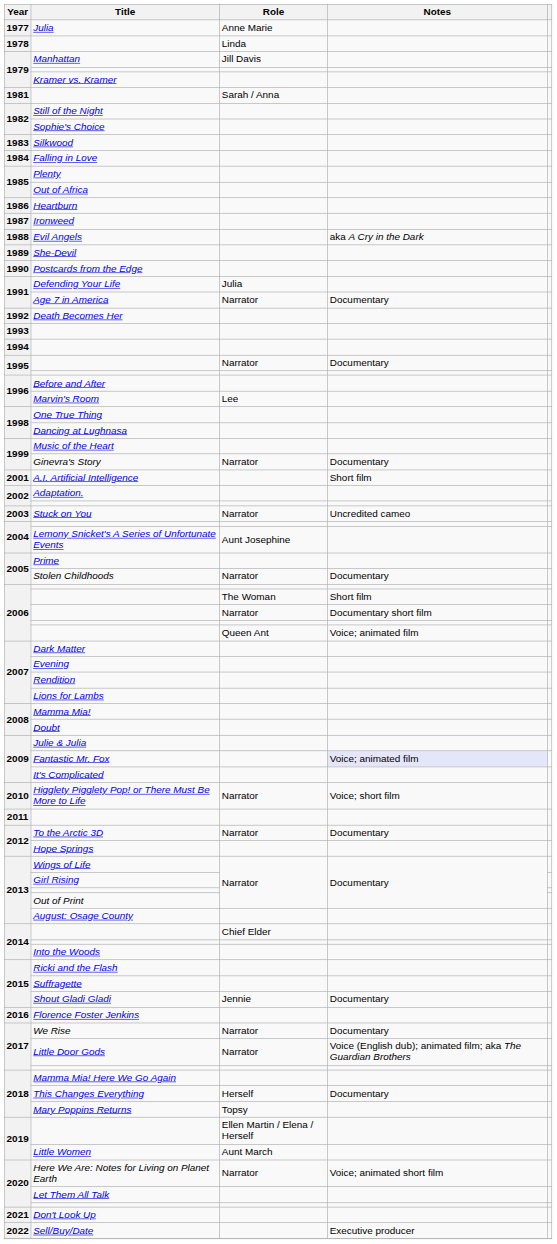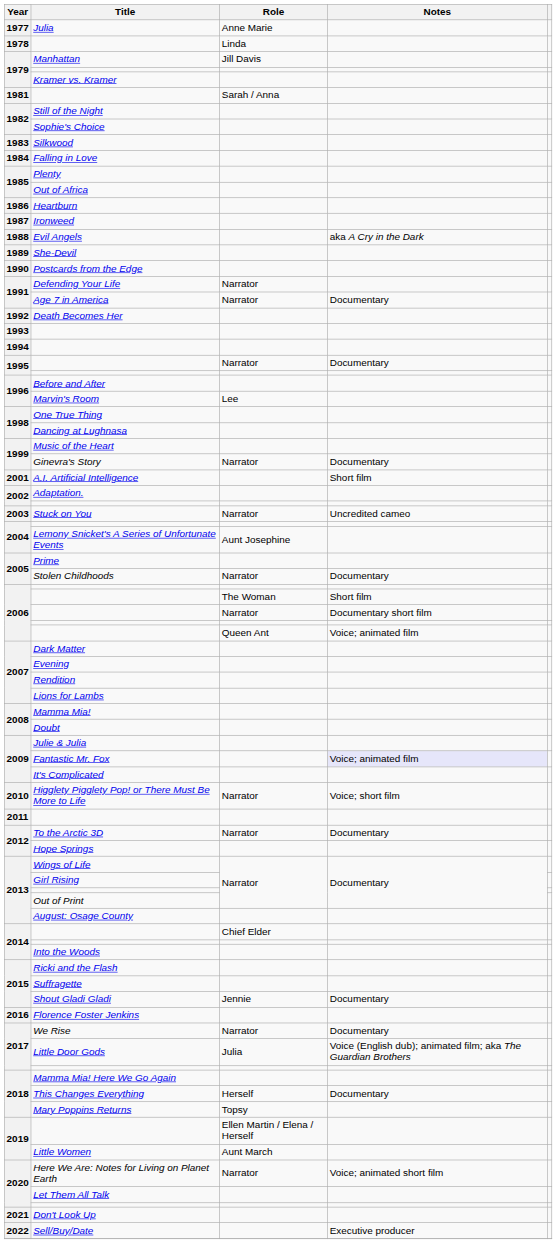 <table class="wikitable plainrowheaders sortable" style="margin-right: 0;">
 <tr>
 <th scope="col">Year</th>
 <th scope="col">Title</th>
 <th scope="col">Role</th>
 <th scope="col" class="unsortable">Notes</th>
 <th scope="col" class="unsortable"></th>
 </tr>
 <tr>
 <th scope="row">1977</th>
 <td><em><a href='#'>Julia</a></em></td>
 <td>Anne Marie</td>
 <td></td>
 <td style="text-align: center;"></td>
 </tr>
 <tr>
 <th scope="row">1978</th>
 <td><em></em></td>
 <td>Linda</td>
 <td></td>
 <td style="text-align: center;"></td>
 </tr>
 <tr>
 <th scope="row" rowspan="3">1979</th>
 <td><em><a href='#'>Manhattan</a></em></td>
 <td>Jill Davis</td>
 <td></td>
 <td style="text-align: center;"></td>
 </tr>
 <tr>
 <td><em></em></td>
 <td></td>
 <td></td>
 <td style="text-align: center;"></td>
 </tr>
 <tr>
 <td><em><a href='#'>Kramer vs. Kramer</a></em></td>
 <td></td>
 <td></td>
 <td style="text-align: center;"></td>
 </tr>
 <tr>
 <th scope="row">1981</th>
 <td><em></em></td>
 <td>Sarah / Anna</td>
 <td></td>
 <td style="text-align: center;"></td>
 </tr>
 <tr>
 <th scope="row" rowspan="2">1982</th>
 <td><em><a href='#'>Still of the Night</a></em></td>
 <td></td>
 <td></td>
 <td style="text-align: center;"></td>
 </tr>
 <tr>
 <td><em><a href='#'>Sophie's Choice</a></em></td>
 <td></td>
 <td></td>
 <td style="text-align: center;"></td>
 </tr>
 <tr>
 <th scope="row">1983</th>
 <td><em><a href='#'>Silkwood</a></em></td>
 <td></td>
 <td></td>
 <td style="text-align: center;"></td>
 </tr>
 <tr>
 <th scope="row">1984</th>
 <td><em><a href='#'>Falling in Love</a></em></td>
 <td></td>
 <td></td>
 <td style="text-align: center;"></td>
 </tr>
 <tr>
 <th scope="row" rowspan="2">1985</th>
 <td><em><a href='#'>Plenty</a></em></td>
 <td></td>
 <td></td>
 <td style="text-align: center;"></td>
 </tr>
 <tr>
 <td><em><a href='#'>Out of Africa</a></em></td>
 <td></td>
 <td></td>
 <td style="text-align: center;"></td>
 </tr>
 <tr>
 <th scope="row">1986</th>
 <td><em><a href='#'>Heartburn</a></em></td>
 <td></td>
 <td></td>
 <td style="text-align: center;"></td>
 </tr>
 <tr>
 <th scope="row">1987</th>
 <td><em><a href='#'>Ironweed</a></em></td>
 <td></td>
 <td></td>
 <td style="text-align: center;"></td>
 </tr>
 <tr>
 <th scope="row">1988</th>
 <td><em><a href='#'>Evil Angels</a></em></td>
 <td></td>
 <td>aka <em>A Cry in the Dark</em></td>
 <td style="text-align: center;"></td>
 </tr>
 <tr>
 <th scope="row">1989</th>
 <td><em><a href='#'>She-Devil</a></em></td>
 <td></td>
 <td></td>
 <td style="text-align: center;"></td>
 </tr>
 <tr>
 <th scope="row">1990</th>
 <td><em><a href='#'>Postcards from the Edge</a></em></td>
 <td></td>
 <td></td>
 <td style="text-align: center;"></td>
 </tr>
 <tr>
 <th scope="row" rowspan="2">1991</th>
 <td><em><a href='#'>Defending Your Life</a></em></td>
-<td>Julia</td>
+<td>Narrator</td>
 <td></td>
 <td style="text-align: center;"></td>
 </tr>
 <tr>
 <td><em><a href='#'>Age 7 in America</a></em></td>
 <td>Narrator</td>
 <td>Documentary</td>
 <td style="text-align: center;"></td>
 </tr>
 <tr>
 <th scope="row">1992</th>
 <td><em><a href='#'>Death Becomes Her</a></em></td>
 <td></td>
 <td></td>
 <td style="text-align: center;"></td>
 </tr>
 <tr>
 <th scope="row">1993</th>
 <td><em></em></td>
 <td></td>
 <td></td>
 <td style="text-align: center;"></td>
 </tr>
 <tr>
 <th scope="row">1994</th>
 <td><em></em></td>
 <td></td>
 <td></td>
 <td style="text-align: center;"></td>
 </tr>
 <tr>
 <th scope="row" rowspan="2">1995</th>
 <td><em></em></td>
 <td>Narrator</td>
 <td>Documentary</td>
 <td style="text-align: center;"></td>
 </tr>
 <tr>
 <td><em></em></td>
 <td></td>
 <td></td>
 <td style="text-align: center;"></td>
 </tr>
 <tr>
 <th scope="row" rowspan="2">1996</th>
 <td><em><a href='#'>Before and After</a></em></td>
 <td></td>
 <td></td>
 <td style="text-align: center;"></td>
 </tr>
 <tr>
 <td><em><a href='#'>Marvin's Room</a></em></td>
 <td>Lee</td>
 <td></td>
 <td style="text-align: center;"></td>
 </tr>
 <tr>
 <th scope="row" rowspan="2">1998</th>
 <td><em><a href='#'>One True Thing</a></em></td>
 <td></td>
 <td></td>
 <td style="text-align: center;"></td>
 </tr>
 <tr>
 <td><em><a href='#'>Dancing at Lughnasa</a></em></td>
 <td></td>
 <td></td>
 <td style="text-align: center;"></td>
 </tr>
 <tr>
 <th scope="row" rowspan="2">1999</th>
 <td><em><a href='#'>Music of the Heart</a></em></td>
 <td></td>
 <td></td>
 <td style="text-align: center;"></td>
 </tr>
 <tr>
 <td><em>Ginevra's Story</em></td>
 <td>Narrator</td>
 <td>Documentary</td>
 <td style="text-align: center;"></td>
 </tr>
 <tr>
 <th scope="row">2001</th>
 <td><em><a href='#'>A.I. Artificial Intelligence</a></em></td>
 <td></td>
 <td>Short film</td>
 <td style="text-align: center;"></td>
 </tr>
 <tr>
 <th scope="row" rowspan="2">2002</th>
 <td><em><a href='#'>Adaptation.</a></em> </td>
 <td></td>
 <td></td>
 <td style="text-align: center;"></td>
 </tr>
 <tr>
 <td><em></em></td>
 <td></td>
 <td></td>
 <td style="text-align: center;"></td>
 </tr>
 <tr>
 <th scope="row">2003</th>
 <td><em><a href='#'>Stuck on You</a></em></td>
 <td>Narrator</td>
 <td>Uncredited cameo</td>
 <td style="text-align: center;"></td>
 </tr>
 <tr>
 <th scope="row" rowspan="2">2004</th>
 <td><em></em></td>
 <td></td>
 <td></td>
 <td style="text-align: center;"></td>
 </tr>
 <tr>
 <td><em><a href='#'>Lemony Snicket's A Series of Unfortunate Events</a></em></td>
 <td>Aunt Josephine</td>
 <td></td>
 <td style="text-align: center;"></td>
 </tr>
 <tr>
 <th scope="row" rowspan="2">2005</th>
 <td><em><a href='#'>Prime</a></em></td>
 <td></td>
 <td></td>
 <td style="text-align: center;"></td>
 </tr>
 <tr>
 <td><em>Stolen Childhoods</em></td>
 <td>Narrator</td>
 <td>Documentary</td>
 <td style="text-align: center;"></td>
 </tr>
 <tr>
 <th scope="row" rowspan="5">2006</th>
 <td><em></em></td>
 <td></td>
 <td></td>
 <td style="text-align: center;"></td>
 </tr>
 <tr>
 <td><em></em></td>
 <td>The Woman</td>
 <td>Short film</td>
 <td style="text-align: center;"></td>
 </tr>
 <tr>
 <td><em></em></td>
 <td>Narrator</td>
 <td>Documentary short film</td>
 <td></td>
 </tr>
 <tr>
 <td><em></em></td>
 <td></td>
 <td></td>
 <td style="text-align: center;"></td>
 </tr>
 <tr>
 <td><em></em></td>
 <td>Queen Ant</td>
 <td>Voice; animated film</td>
 <td style="text-align: center;"></td>
 </tr>
 <tr>
 <th scope="row" rowspan="4">2007</th>
 <td><em><a href='#'>Dark Matter</a></em></td>
 <td></td>
 <td></td>
 <td style="text-align: center;"></td>
 </tr>
 <tr>
 <td><em><a href='#'>Evening</a></em></td>
 <td></td>
 <td></td>
 <td style="text-align: center;"></td>
 </tr>
 <tr>
 <td><em><a href='#'>Rendition</a></em></td>
 <td></td>
 <td></td>
 <td style="text-align: center;"></td>
 </tr>
 <tr>
 <td><em><a href='#'>Lions for Lambs</a></em></td>
 <td></td>
 <td></td>
 <td style="text-align: center;"></td>
 </tr>
 <tr>
 <th scope="row" rowspan="2">2008</th>
 <td><em><a href='#'>Mamma Mia!</a></em></td>
 <td></td>
 <td></td>
 <td style="text-align: center;"></td>
 </tr>
 <tr>
 <td><em><a href='#'>Doubt</a></em></td>
 <td></td>
 <td></td>
 <td style="text-align: center;"></td>
 </tr>
 <tr>
 <th scope="row" rowspan="3">2009</th>
 <td><em><a href='#'>Julie & Julia</a></em></td>
 <td></td>
 <td></td>
 <td style="text-align: center;"></td>
 </tr>
 <tr>
 <td><em><a href='#'>Fantastic Mr. Fox</a></em></td>
 <td></td>
 <td style="background: lavender;">Voice; animated film</td>
 <td style="text-align: center;"></td>
 </tr>
 <tr>
 <td><em><a href='#'>It's Complicated</a></em></td>
 <td></td>
 <td></td>
 <td style="text-align: center;"></td>
 </tr>
 <tr>
 <th scope="row">2010</th>
 <td><em><a href='#'>Higglety Pigglety Pop! or There Must Be More to Life</a></em></td>
 <td>Narrator</td>
 <td>Voice; short film</td>
 <td style="text-align: center;"></td>
 </tr>
 <tr>
 <th scope="row">2011</th>
 <td><em></em></td>
 <td></td>
 <td></td>
 <td style="text-align: center;"></td>
 </tr>
 <tr>
 <th scope="row" rowspan="2">2012</th>
 <td><em><a href='#'>To the Arctic 3D</a></em></td>
 <td>Narrator</td>
 <td>Documentary</td>
 <td style="text-align: center;"></td>
 </tr>
 <tr>
 <td><em><a href='#'>Hope Springs</a></em></td>
 <td></td>
 <td></td>
 <td style="text-align: center;"></td>
 </tr>
 <tr>
 <th scope="row" rowspan="5">2013</th>
 <td><em><a href='#'>Wings of Life</a></em></td>
 <td rowspan="4">Narrator</td>
 <td rowspan="4">Documentary</td>
 <td style="text-align: center;"></td>
 </tr>
 <tr>
 <td><em><a href='#'>Girl Rising</a></em></td>
 <td style="text-align: center;"></td>
 </tr>
 <tr>
 <td><em></em></td>
 <td style="text-align: center;"></td>
 </tr>
 <tr>
 <td><em>Out of Print</em></td>
 <td style="text-align: center;"></td>
 </tr>
 <tr>
 <td><em><a href='#'>August: Osage County</a></em></td>
 <td></td>
 <td></td>
 <td style="text-align: center;"></td>
 </tr>
 <tr>
 <th scope="row" rowspan="3">2014</th>
 <td><em></em></td>
 <td>Chief Elder</td>
 <td></td>
 <td style="text-align: center;"></td>
 </tr>
 <tr>
 <td><em></em></td>
 <td></td>
 <td></td>
 <td style="text-align: center;"></td>
 </tr>
 <tr>
 <td><em><a href='#'>Into the Woods</a></em></td>
 <td></td>
 <td></td>
 <td style="text-align: center;"></td>
 </tr>
 <tr>
 <th scope="row" rowspan="3">2015</th>
 <td><em><a href='#'>Ricki and the Flash</a></em></td>
 <td></td>
 <td></td>
 <td style="text-align: center;"></td>
 </tr>
 <tr>
 <td><em><a href='#'>Suffragette</a></em></td>
 <td></td>
 <td></td>
 <td style="text-align: center;"></td>
 </tr>
 <tr>
 <td><em><a href='#'>Shout Gladi Gladi</a></em></td>
 <td>Jennie</td>
 <td>Documentary</td>
 <td style="text-align: center;"></td>
 </tr>
 <tr>
 <th scope="row">2016</th>
 <td><em><a href='#'>Florence Foster Jenkins</a></em></td>
 <td></td>
 <td></td>
 <td style="text-align: center;"></td>
 </tr>
 <tr>
 <th scope="row" rowspan="3">2017</th>
 <td><em>We Rise</em></td>
 <td>Narrator</td>
 <td>Documentary</td>
 <td style="text-align: center;"></td>
 </tr>
 <tr>
 <td><em><a href='#'>Little Door Gods</a></em></td>
-<td>Narrator</td>
+<td>Julia</td>
 <td>Voice (English dub); animated film; aka <em>The Guardian Brothers</em></td>
 <td style="text-align: center;"></td>
 </tr>
 <tr>
 <td><em></em></td>
 <td></td>
 <td></td>
 <td style="text-align: center;"></td>
 </tr>
 <tr>
 <th scope="row" rowspan="3">2018</th>
 <td><em><a href='#'>Mamma Mia! Here We Go Again</a></em></td>
 <td></td>
 <td></td>
 <td style="text-align: center;"></td>
 </tr>
 <tr>
 <td><em><a href='#'>This Changes Everything</a></em></td>
 <td>Herself</td>
 <td>Documentary</td>
 <td style="text-align:center;"></td>
 </tr>
 <tr>
 <td><em><a href='#'>Mary Poppins Returns</a></em></td>
 <td>Topsy</td>
 <td></td>
 <td style="text-align: center;"></td>
 </tr>
 <tr>
 <th scope="row" rowspan="2">2019</th>
 <td><em></em></td>
 <td>Ellen Martin / Elena / Herself</td>
 <td></td>
 <td style="text-align: center;"></td>
 </tr>
 <tr>
 <td><em><a href='#'>Little Women</a></em></td>
 <td>Aunt March</td>
 <td></td>
 <td style="text-align: center;"></td>
 </tr>
 <tr>
 <th scope="row" rowspan="3">2020</th>
 <td><em>Here We Are: Notes for Living on Planet Earth</em></td>
 <td>Narrator</td>
 <td>Voice; animated short film</td>
 <td style="text-align: center;"></td>
 </tr>
 <tr>
 <td><em><a href='#'>Let Them All Talk</a></em></td>
 <td></td>
 <td></td>
 <td style="text-align: center;"></td>
 </tr>
 <tr>
 <td><em></em></td>
 <td></td>
 <td></td>
 <td style="text-align: center;"></td>
 </tr>
 <tr>
 <th scope="row">2021</th>
 <td><em><a href='#'>Don't Look Up</a></em></td>
 <td></td>
 <td></td>
 <td style="text-align: center;"></td>
 </tr>
 <tr>
 <th scope="row">2022</th>
 <td><em><a href='#'>Sell/Buy/Date</a></em></td>
 <td></td>
 <td>Executive producer</td>
 <td style="text-align: center;"></td>
 </tr>
 <tr>
 </tr>
 </table>
